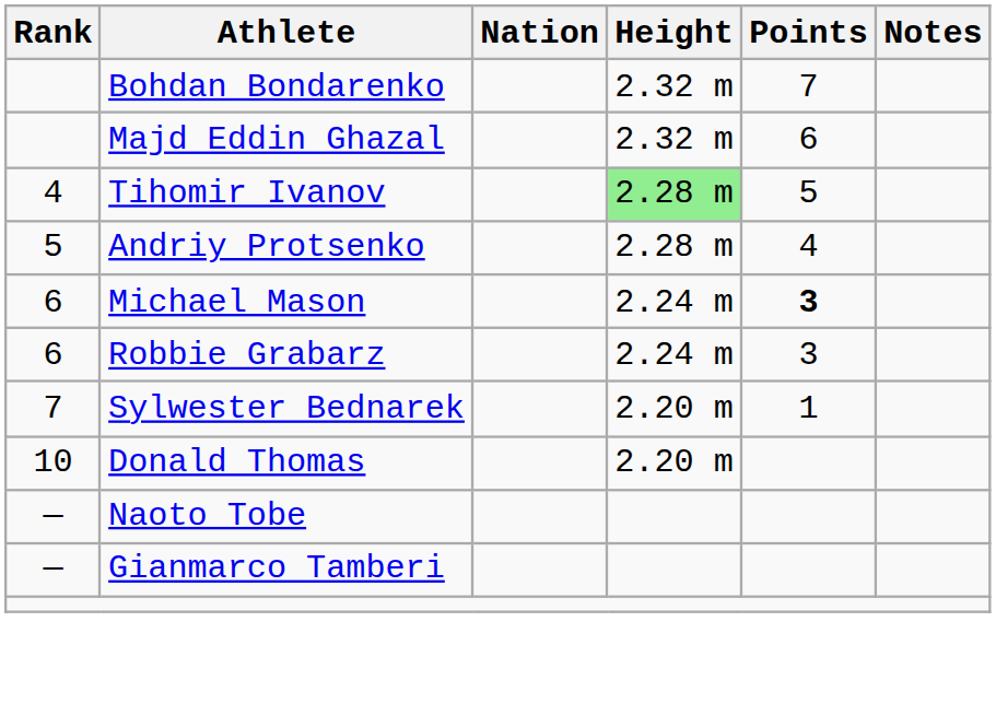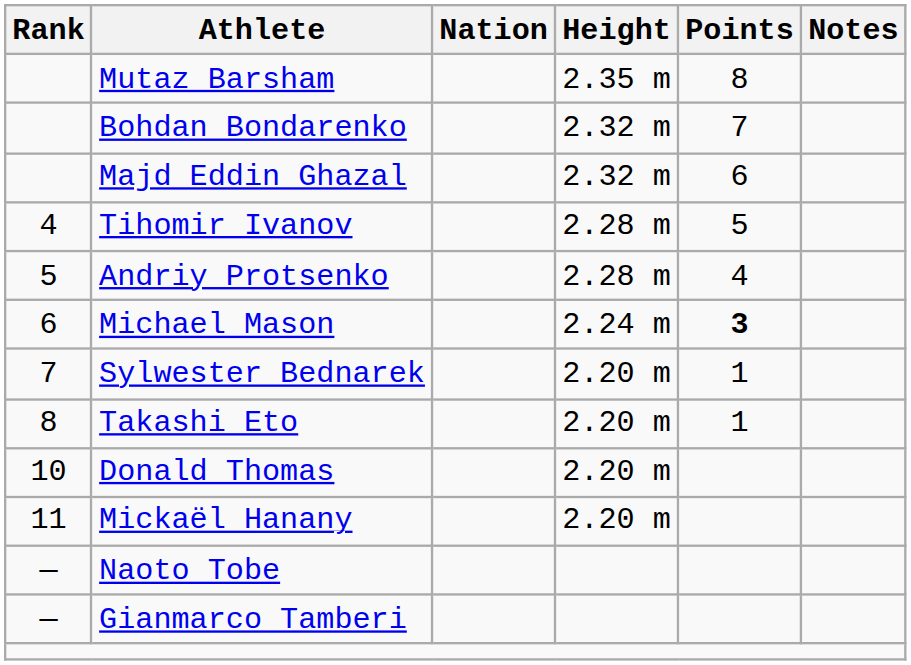 <table class="wikitable mw-datatable sortable" style="text-align:center;">
 <tr>
 <th>Rank</th>
 <th>Athlete</th>
 <th>Nation</th>
 <th>Height</th>
 <th>Points</th>
 <th>Notes</th>
+</tr>
+<tr>
+<td></td>
+<td align=left><a href='#'>Mutaz Barsham</a></td>
+<td align=left></td>
+<td>2.35 m</td>
+<td>8</td>
+<td></td>
 </tr>
 <tr>
 <td></td>
 <td align=left><a href='#'>Bohdan Bondarenko</a></td>
 <td align=left></td>
 <td>2.32 m</td>
 <td>7</td>
 <td></td>
 </tr>
 <tr>
 <td></td>
 <td align=left><a href='#'>Majd Eddin Ghazal</a></td>
 <td align=left></td>
 <td>2.32 m</td>
 <td>6</td>
 <td></td>
 </tr>
 <tr>
 <td>4</td>
 <td align=left><a href='#'>Tihomir Ivanov</a></td>
 <td align=left></td>
-<td style="background: lightgreen;">2.28 m</td>
+<td>2.28 m</td>
 <td>5</td>
 <td></td>
 </tr>
 <tr>
 <td>5</td>
 <td align=left><a href='#'>Andriy Protsenko</a></td>
 <td align=left></td>
 <td>2.28 m</td>
 <td>4</td>
 <td></td>
 </tr>
 <tr>
 <td>6</td>
 <td align=left><a href='#'>Michael Mason</a></td>
 <td align=left></td>
 <td>2.24 m</td>
 <td><strong>3</strong></td>
 <td></td>
 </tr>
 <tr>
-<td>6</td>
-<td align=left><a href='#'>Robbie Grabarz</a></td>
-<td align=left></td>
-<td>2.24 m</td>
-<td>3</td>
-<td></td>
-</tr>
-<tr>
 <td>7</td>
 <td align=left><a href='#'>Sylwester Bednarek</a></td>
 <td align=left></td>
 <td>2.20 m</td>
 <td>1</td>
 <td></td>
 </tr>
 <tr>
+<td>8</td>
+<td align=left><a href='#'>Takashi Eto</a></td>
+<td align=left></td>
+<td>2.20 m</td>
+<td>1</td>
+<td></td>
+</tr>
+<tr>
 <td>10</td>
 <td align=left><a href='#'>Donald Thomas</a></td>
+<td align=left></td>
+<td>2.20 m</td>
+<td></td>
+<td></td>
+</tr>
+<tr>
+<td>11</td>
+<td align=left><a href='#'>Mickaël Hanany</a></td>
 <td align=left></td>
 <td>2.20 m</td>
 <td></td>
 <td></td>
 </tr>
 <tr>
 <td>—</td>
 <td align=left><a href='#'>Naoto Tobe</a></td>
 <td align=left></td>
 <td></td>
 <td></td>
 <td></td>
 </tr>
 <tr>
 <td>—</td>
 <td align=left><a href='#'>Gianmarco Tamberi</a></td>
 <td align=left></td>
 <td></td>
 <td></td>
 <td></td>
 </tr>
 <tr class="sortbottom">
 <td colspan=6></td>
 </tr>
 </table>
